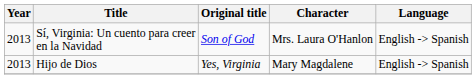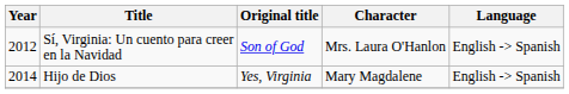 <table class="wikitable">
 <tr>
 <th>Year</th>
 <th>Title</th>
 <th>Original title</th>
 <th>Character</th>
 <th>Language</th>
 </tr>
 <tr>
-<td>2013</td>
+<td>2012</td>
 <td>Sí, Virginia: Un cuento para creer<br>en la Navidad</td>
 <td><em><a href='#'>Son of God</a></em></td>
 <td>Mrs. Laura O'Hanlon</td>
 <td>English -> Spanish</td>
 </tr>
 <tr>
-<td>2013</td>
+<td>2014</td>
 <td>Hijo de Dios</td>
 <td><em>Yes, Virginia</em></td>
 <td>Mary Magdalene</td>
 <td>English -> Spanish</td>
 </tr>
 <tr>
 </tr>
 </table>
